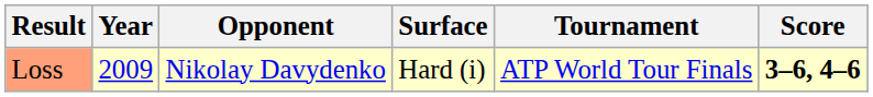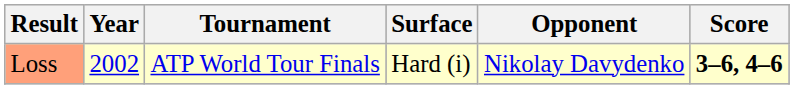 <table class="sortable wikitable">
 <tr>
 <th>Result</th>
 <th>Year</th>
+<th>Tournament</th>
+<th>Surface</th>
 <th>Opponent</th>
-<th>Surface</th>
-<th>Tournament</th>
 <th class=unsortable>Score</th>
 </tr>
 <tr bgcolor="#FFFFCC">
 <td bgcolor=ffa07a>Loss</td>
-<td><a href='#'>2009</a></td>
+<td><a href='#'>2002</a></td>
+<td><a href='#'>ATP World Tour Finals</a></td>
+<td>Hard (i)</td>
 <td> <a href='#'>Nikolay Davydenko</a></td>
-<td>Hard (i)</td>
-<td><a href='#'>ATP World Tour Finals</a></td>
 <td><strong>3–6, 4–6</strong></td>
 </tr>
 </table>
